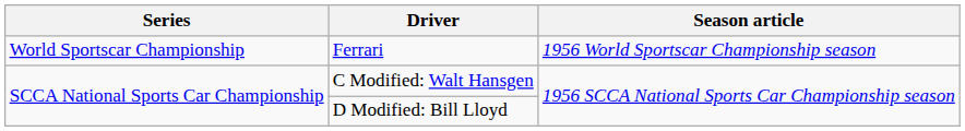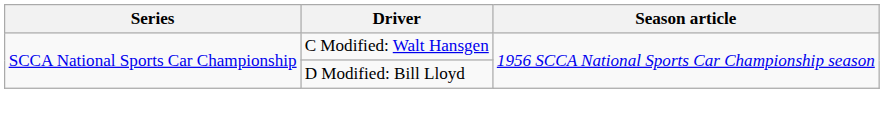 <table class="wikitable" style="font-size: 87%;">
 <tr>
 <th>Series</th>
 <th>Driver</th>
 <th>Season article</th>
-</tr>
-<tr>
-<td><a href='#'>World Sportscar Championship</a></td>
-<td> <a href='#'>Ferrari</a></td>
-<td><em><a href='#'>1956 World Sportscar Championship season</a></em></td>
 </tr>
 <tr>
 <td rowspan=2><a href='#'>SCCA National Sports Car Championship</a></td>
 <td>C Modified:  <a href='#'>Walt Hansgen</a></td>
 <td rowspan=2><em><a href='#'>1956 SCCA National Sports Car Championship season</a></em></td>
 </tr>
 <tr>
 <td>D Modified:  Bill Lloyd</td>
 </tr>
 </table>
